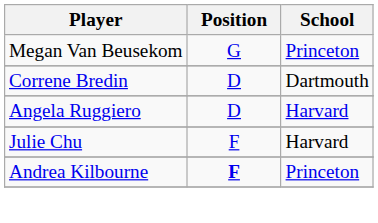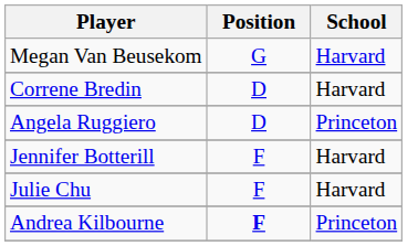 <table class="wikitable">
 <tr>
 <th>Player</th>
 <th>  Position  </th>
 <th>School</th>
 </tr>
 <tr>
 <td>Megan Van Beusekom</td>
 <td align=center><a href='#'>G</a></td>
-<td><a href='#'>Princeton</a></td>
+<td><a href='#'>Harvard</a></td>
 </tr>
 <tr>
 </tr>
 <tr>
 <td><a href='#'>Correne Bredin</a></td>
 <td align=center><a href='#'>D</a></td>
-<td>Dartmouth</td>
+<td>Harvard</td>
 </tr>
 <tr>
 </tr>
 <tr>
 <td><a href='#'>Angela Ruggiero</a></td>
 <td align=center><a href='#'>D</a></td>
-<td><a href='#'>Harvard</a></td>
+<td><a href='#'>Princeton</a></td>
 </tr>
 <tr>
+</tr>
+<tr>
+<td><a href='#'>Jennifer Botterill</a></td>
+<td align=center><a href='#'>F</a></td>
+<td>Harvard</td>
 </tr>
 <tr>
 </tr>
 <tr>
 <td><a href='#'>Julie Chu</a></td>
 <td align=center><a href='#'>F</a></td>
 <td>Harvard</td>
 </tr>
 <tr>
 </tr>
 <tr>
 <td><a href='#'>Andrea Kilbourne</a></td>
 <td align=center><strong><a href='#'>F</a></strong></td>
 <td><a href='#'>Princeton</a></td>
 </tr>
 <tr>
 </tr>
 </table>
